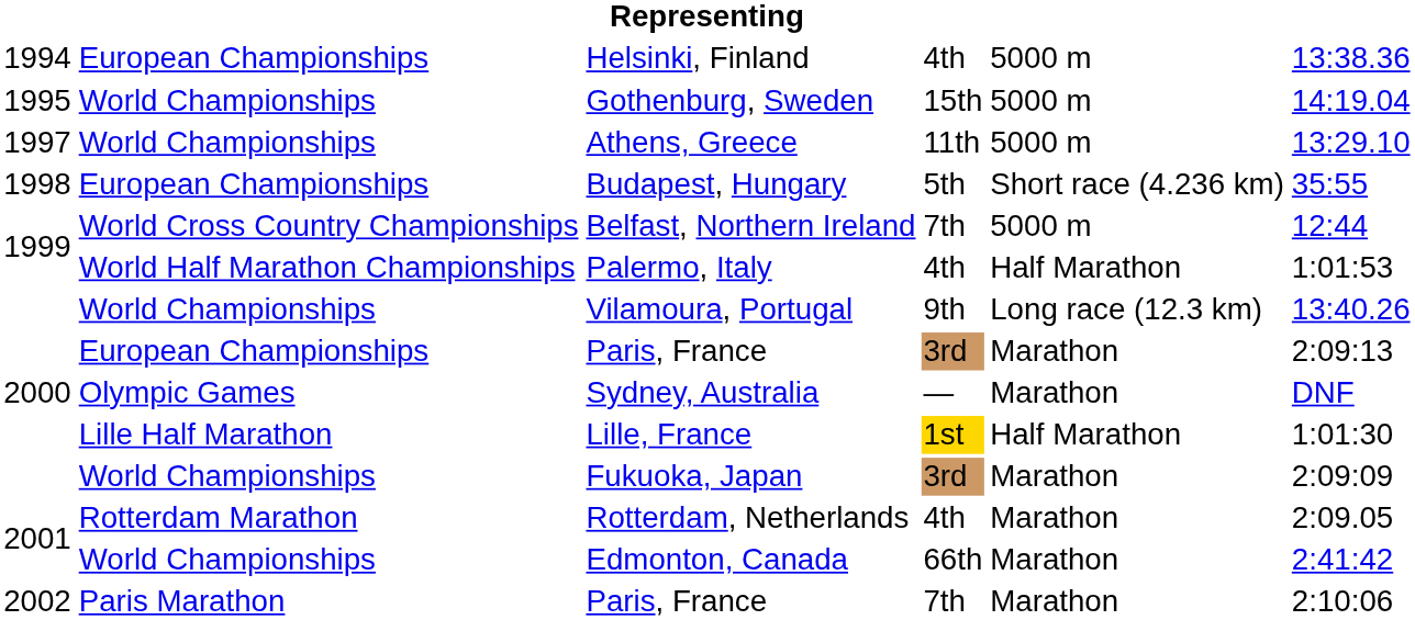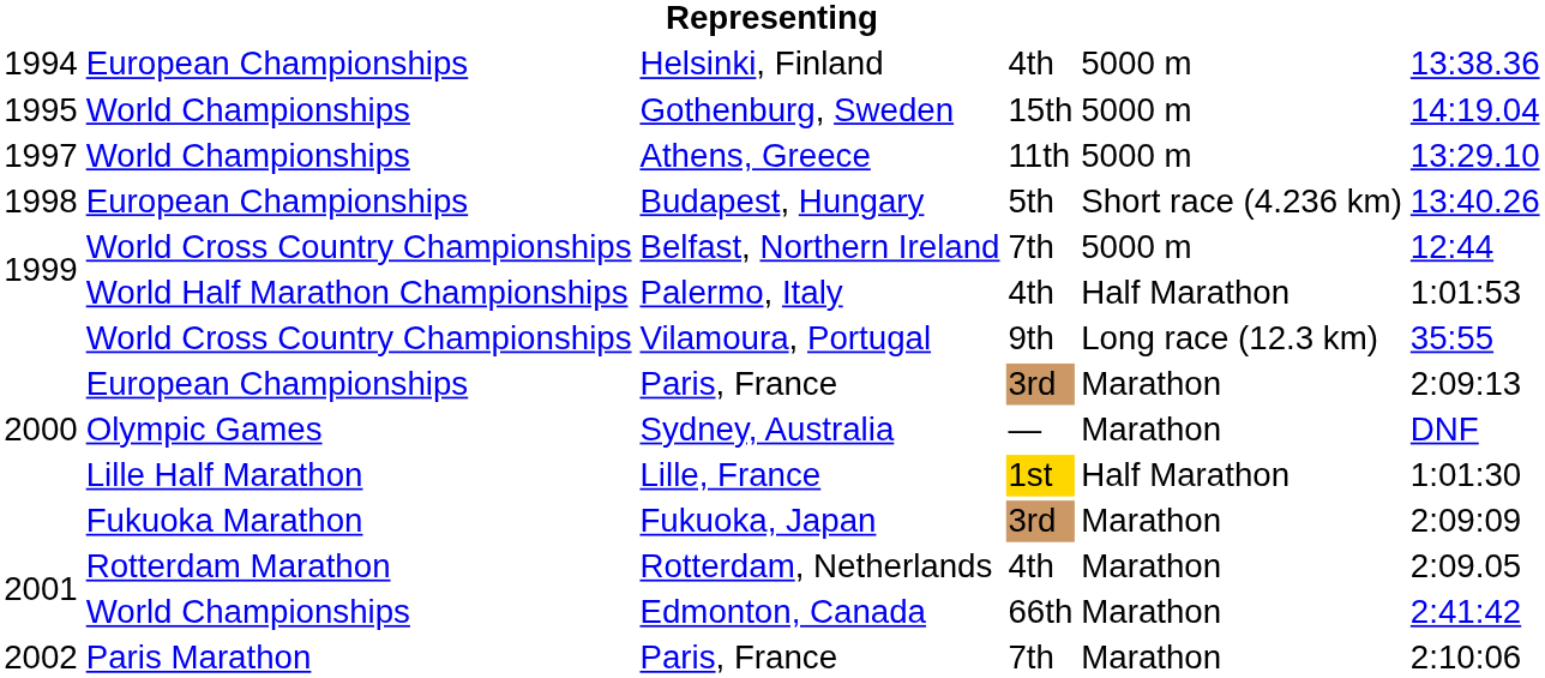 <table>
 <tr>
 <th colspan="6">Representing </th>
 </tr>
 <tr>
 <td>1994</td>
 <td><a href='#'>European Championships</a></td>
 <td><a href='#'>Helsinki</a>, Finland</td>
 <td>4th</td>
 <td>5000 m</td>
 <td><a href='#'>13:38.36</a></td>
 </tr>
 <tr>
 <td>1995</td>
 <td><a href='#'>World Championships</a></td>
 <td><a href='#'>Gothenburg</a>, <a href='#'>Sweden</a></td>
 <td>15th</td>
 <td>5000 m</td>
 <td><a href='#'>14:19.04</a></td>
 </tr>
 <tr>
 <td>1997</td>
 <td><a href='#'>World Championships</a></td>
 <td><a href='#'>Athens, Greece</a></td>
 <td>11th</td>
 <td>5000 m</td>
 <td><a href='#'>13:29.10</a></td>
 </tr>
 <tr>
 <td>1998</td>
 <td><a href='#'>European Championships</a></td>
 <td><a href='#'>Budapest</a>, <a href='#'>Hungary</a></td>
 <td>5th</td>
 <td>Short race (4.236 km)</td>
-<td><a href='#'>35:55</a></td>
+<td><a href='#'>13:40.26</a></td>
 </tr>
 <tr>
 <td rowspan=2>1999</td>
 <td><a href='#'>World Cross Country Championships</a></td>
 <td><a href='#'>Belfast</a>, <a href='#'>Northern Ireland</a></td>
 <td>7th</td>
 <td>5000 m</td>
 <td><a href='#'>12:44</a></td>
 </tr>
 <tr>
 <td><a href='#'>World Half Marathon Championships</a></td>
 <td><a href='#'>Palermo</a>, <a href='#'>Italy</a></td>
 <td>4th</td>
 <td>Half Marathon</td>
 <td>1:01:53</td>
 </tr>
 <tr>
 <td rowspan=5>2000</td>
-<td><a href='#'>World Championships</a></td>
+<td><a href='#'>World Cross Country Championships</a></td>
 <td><a href='#'>Vilamoura</a>, <a href='#'>Portugal</a></td>
 <td>9th</td>
 <td>Long race (12.3 km)</td>
-<td><a href='#'>13:40.26</a></td>
+<td><a href='#'>35:55</a></td>
 </tr>
 <tr>
 <td><a href='#'>European Championships</a></td>
 <td><a href='#'>Paris</a>, France</td>
 <td bgcolor="cc9966">3rd</td>
 <td>Marathon</td>
 <td>2:09:13</td>
 </tr>
 <tr>
 <td><a href='#'>Olympic Games</a></td>
 <td><a href='#'>Sydney, Australia</a></td>
 <td>—</td>
 <td>Marathon</td>
 <td><a href='#'>DNF</a></td>
 </tr>
 <tr>
 <td><a href='#'>Lille Half Marathon</a></td>
 <td><a href='#'>Lille, France</a></td>
 <td bgcolor="gold">1st</td>
 <td>Half Marathon</td>
 <td>1:01:30</td>
 </tr>
 <tr>
-<td><a href='#'>World Championships</a></td>
+<td><a href='#'>Fukuoka Marathon</a></td>
 <td><a href='#'>Fukuoka, Japan</a></td>
 <td bgcolor="cc9966">3rd</td>
 <td>Marathon</td>
 <td>2:09:09</td>
 </tr>
 <tr>
 <td rowspan=2>2001</td>
 <td><a href='#'>Rotterdam Marathon</a></td>
 <td><a href='#'>Rotterdam</a>, Netherlands</td>
 <td>4th</td>
 <td>Marathon</td>
 <td>2:09.05</td>
 </tr>
 <tr>
 <td><a href='#'>World Championships</a></td>
 <td><a href='#'>Edmonton, Canada</a></td>
 <td>66th</td>
 <td>Marathon</td>
 <td><a href='#'>2:41:42</a></td>
 </tr>
 <tr>
 <td>2002</td>
 <td><a href='#'>Paris Marathon</a></td>
 <td><a href='#'>Paris</a>, France</td>
 <td>7th</td>
 <td>Marathon</td>
 <td>2:10:06</td>
 </tr>
 </table>
